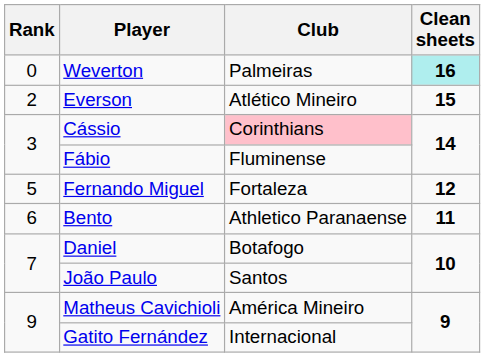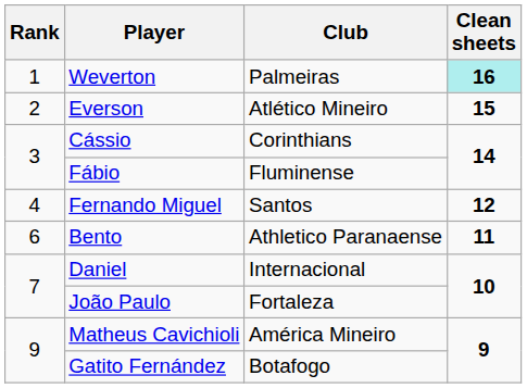 <table class="wikitable" style="text-align:center">
 <tr>
 <th>Rank</th>
 <th>Player</th>
 <th>Club</th>
 <th>Clean<br>sheets</th>
 </tr>
 <tr>
-<td>0</td>
+<td>1</td>
 <td align="left"> <a href='#'>Weverton</a></td>
 <td align="left">Palmeiras</td>
 <td style="background: paleturquoise;"><strong>16</strong></td>
 </tr>
 <tr>
 <td>2</td>
 <td align="left"> <a href='#'>Everson</a></td>
 <td align="left">Atlético Mineiro</td>
 <td><strong>15</strong></td>
 </tr>
 <tr>
 <td rowspan="2">3</td>
 <td align="left"> <a href='#'>Cássio</a></td>
-<td align="left" style="background: pink;">Corinthians</td>
+<td align="left">Corinthians</td>
 <td rowspan="2"><strong>14</strong></td>
 </tr>
 <tr>
 <td align="left"> <a href='#'>Fábio</a></td>
 <td align="left">Fluminense</td>
 </tr>
 <tr>
-<td>5</td>
+<td>4</td>
 <td align="left"> <a href='#'>Fernando Miguel</a></td>
-<td align="left">Fortaleza</td>
+<td align="left">Santos</td>
 <td><strong>12</strong></td>
 </tr>
 <tr>
 <td>6</td>
 <td align="left"> <a href='#'>Bento</a></td>
 <td align="left">Athletico Paranaense</td>
 <td><strong>11</strong></td>
 </tr>
 <tr>
 <td rowspan="2">7</td>
 <td align="left"> <a href='#'>Daniel</a></td>
-<td align="left">Botafogo</td>
+<td align="left">Internacional</td>
 <td rowspan="2"><strong>10</strong></td>
 </tr>
 <tr>
 <td align="left"> <a href='#'>João Paulo</a></td>
-<td align="left">Santos</td>
+<td align="left">Fortaleza</td>
 </tr>
 <tr>
 <td rowspan="2">9</td>
 <td align="left"> <a href='#'>Matheus Cavichioli</a></td>
 <td align="left">América Mineiro</td>
 <td rowspan="2"><strong>9</strong></td>
 </tr>
 <tr>
 <td align="left"> <a href='#'>Gatito Fernández</a></td>
-<td align="left">Internacional</td>
+<td align="left">Botafogo</td>
 </tr>
 </table>
